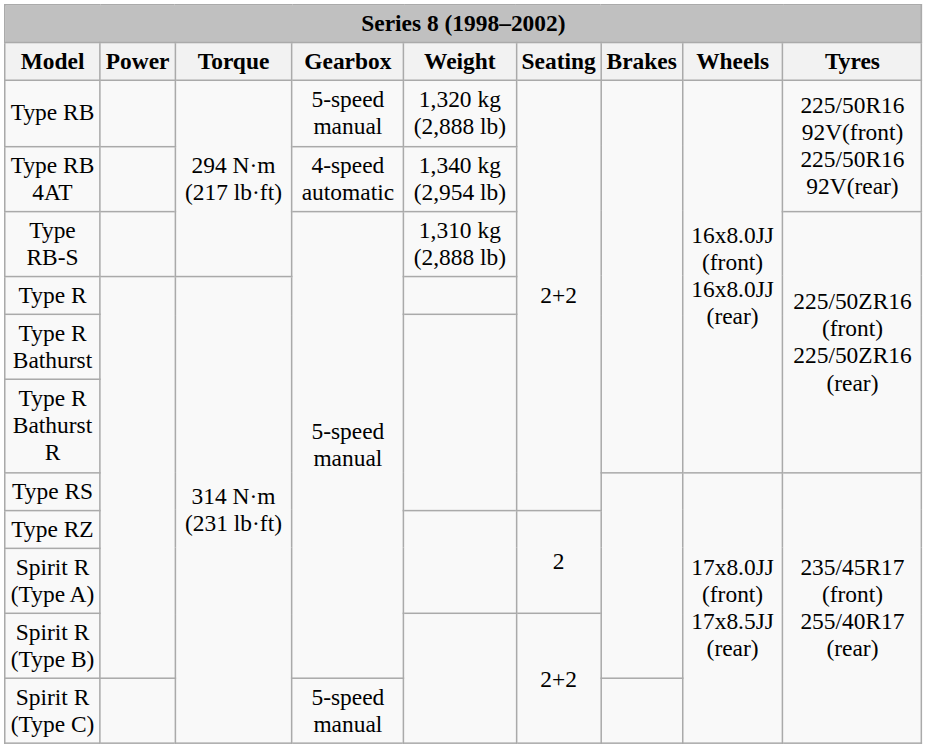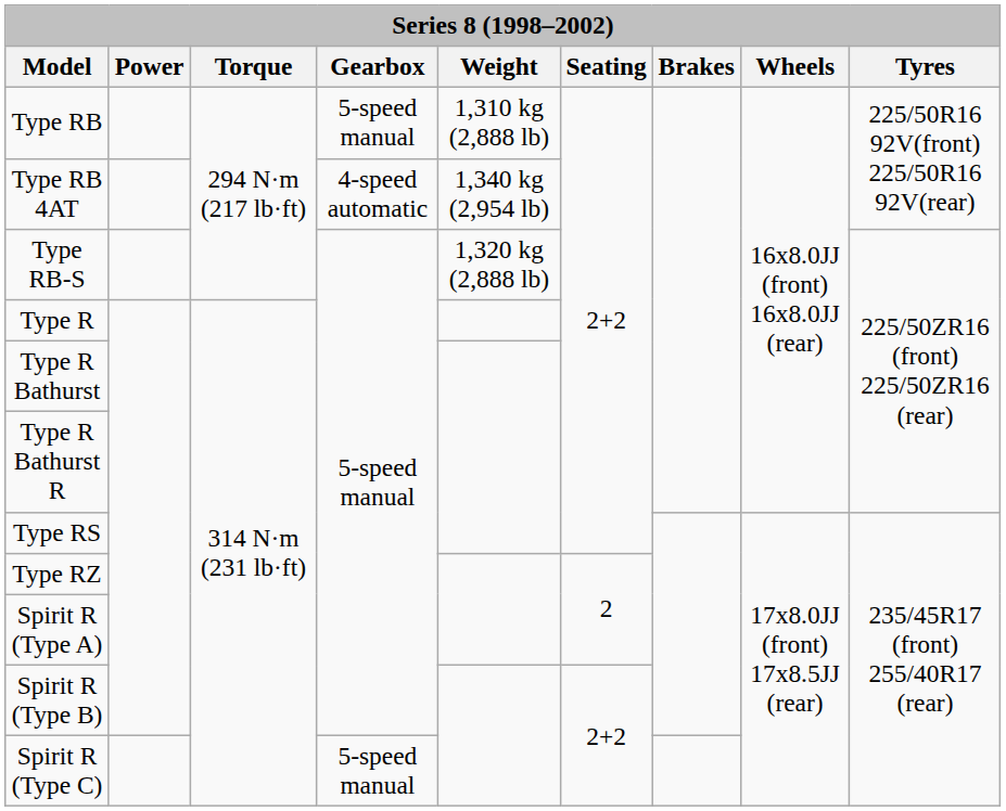 <table class="wikitable"  style="font-size:97%; text-align:center;">
 <tr>
 <td colspan="9" style="background:Silver;"><strong>Series 8 (1998–2002)</strong></td>
 </tr>
 <tr>
 <th>Model</th>
 <th>Power</th>
 <th>Torque</th>
 <th>Gearbox</th>
 <th>Weight</th>
 <th>Seating</th>
 <th>Brakes</th>
 <th>Wheels</th>
 <th>Tyres</th>
 </tr>
 <tr>
 <td>Type RB</td>
 <td></td>
 <td rowspan="3">294 N·m (217 lb·ft)</td>
 <td>5-speed manual</td>
-<td>1,320 kg (2,888 lb)</td>
+<td>1,310 kg (2,888 lb)</td>
 <td rowspan="7">2+2</td>
 <td rowspan="6"></td>
 <td rowspan="6">16x8.0JJ (front)<br>16x8.0JJ (rear)</td>
 <td rowspan="2">225/50R16 92V(front)<br>225/50R16 92V(rear)</td>
 </tr>
 <tr>
 <td>Type RB 4AT</td>
 <td></td>
 <td>4-speed automatic</td>
 <td>1,340 kg (2,954 lb)</td>
 </tr>
 <tr>
 <td>Type RB-S</td>
 <td></td>
 <td rowspan="8">5-speed manual</td>
-<td>1,310 kg (2,888 lb)</td>
+<td>1,320 kg (2,888 lb)</td>
 <td rowspan="4">225/50ZR16 (front)<br>225/50ZR16 (rear)</td>
 </tr>
 <tr>
 <td>Type R</td>
 <td rowspan="7"></td>
 <td rowspan="8">314 N·m (231 lb·ft)</td>
 <td></td>
 </tr>
 <tr>
 <td>Type R<br>Bathurst</td>
 <td rowspan="3"></td>
 </tr>
 <tr>
 <td>Type R<br>Bathurst R</td>
 </tr>
 <tr>
 <td>Type RS</td>
 <td rowspan="4"></td>
 <td rowspan="5">17x8.0JJ (front)<br>17x8.5JJ (rear)</td>
 <td rowspan="5">235/45R17 (front)<br>255/40R17 (rear)</td>
 </tr>
 <tr>
 <td>Type RZ</td>
 <td rowspan="2"></td>
 <td rowspan="2">2</td>
 </tr>
 <tr>
 <td>Spirit R<br>(Type A)</td>
 </tr>
 <tr>
 <td>Spirit R<br>(Type B)</td>
 <td rowspan="2"></td>
 <td rowspan="2">2+2</td>
 </tr>
 <tr>
 <td>Spirit R<br>(Type C)</td>
 <td></td>
 <td>5-speed manual</td>
 <td></td>
 </tr>
 </table>
